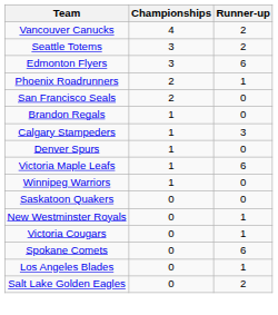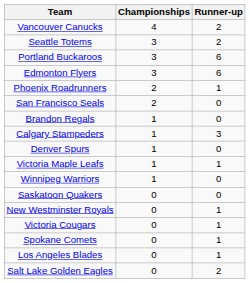 <table class="wikitable">
 <tr>
 <th>Team</th>
 <th>Championships</th>
 <th>Runner-up</th>
 </tr>
 <tr align="center">
 <td><a href='#'>Vancouver Canucks</a></td>
 <td>4</td>
 <td>2</td>
 </tr>
 <tr align="center">
 <td><a href='#'>Seattle Totems</a></td>
 <td>3</td>
 <td>2</td>
+</tr>
+<tr align="center">
+<td><a href='#'>Portland Buckaroos</a></td>
+<td>3</td>
+<td>6</td>
 </tr>
 <tr align="center">
 <td><a href='#'>Edmonton Flyers</a></td>
 <td>3</td>
 <td>6</td>
 </tr>
 <tr align="center">
 <td><a href='#'>Phoenix Roadrunners</a></td>
 <td>2</td>
 <td>1</td>
 </tr>
 <tr align = "center">
 <td><a href='#'>San Francisco Seals</a></td>
 <td>2</td>
 <td>0</td>
 </tr>
 <tr align = "center">
 <td><a href='#'>Brandon Regals</a></td>
 <td>1</td>
 <td>0</td>
 </tr>
 <tr align = "center">
 <td><a href='#'>Calgary Stampeders</a></td>
 <td>1</td>
 <td>3</td>
 </tr>
 <tr align = "center">
 <td><a href='#'>Denver Spurs</a></td>
 <td>1</td>
 <td>0</td>
 </tr>
 <tr align = "center">
 <td><a href='#'>Victoria Maple Leafs</a></td>
 <td>1</td>
-<td>6</td>
+<td>1</td>
 </tr>
 <tr align = "center">
 <td><a href='#'>Winnipeg Warriors</a></td>
 <td>1</td>
 <td>0</td>
 </tr>
 <tr align = "center">
 <td><a href='#'>Saskatoon Quakers</a></td>
 <td>0</td>
 <td>0</td>
 </tr>
 <tr align = "center">
 <td><a href='#'>New Westminster Royals</a></td>
 <td>0</td>
 <td>1</td>
 </tr>
 <tr align = "center">
 <td><a href='#'>Victoria Cougars</a></td>
 <td>0</td>
 <td>1</td>
 </tr>
 <tr align = "center">
 <td><a href='#'>Spokane Comets</a></td>
 <td>0</td>
-<td>6</td>
+<td>1</td>
 </tr>
 <tr align = "center">
 <td><a href='#'>Los Angeles Blades</a></td>
 <td>0</td>
 <td>1</td>
 </tr>
 <tr align = "center">
 <td><a href='#'>Salt Lake Golden Eagles</a></td>
 <td>0</td>
 <td>2</td>
 </tr>
 </table>
